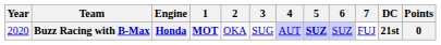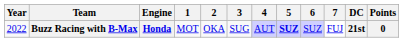 <table class="wikitable" style="text-align:center; font-size:85%">
 <tr>
 <th>Year</th>
 <th>Team</th>
 <th>Engine</th>
 <th>1</th>
 <th>2</th>
 <th>3</th>
 <th>4</th>
 <th>5</th>
 <th>6</th>
 <th>7</th>
 <th>DC</th>
 <th>Points</th>
 </tr>
 <tr>
-<td><a href='#'>2020</a></td>
+<td><a href='#'>2022</a></td>
 <th nowrap>Buzz Racing with <a href='#'>B-Max</a></th>
 <th><a href='#'>Honda</a></th>
-<td><strong><a href='#'>MOT</a></strong></td>
+<td><a href='#'>MOT</a></td>
 <td><a href='#'>OKA</a></td>
 <td><a href='#'>SUG</a></td>
 <td style="background:#CFCFFF;"><a href='#'>AUT</a><br></td>
 <td style="background:#CFCFFF;"><strong><a href='#'>SUZ</a><br></strong></td>
 <td style="background:#CFCFFF;"><a href='#'>SUZ</a><br></td>
 <td style="background:#FFFFFF;"><a href='#'>FUJ</a><br></td>
 <th>21st</th>
 <th>0</th>
 </tr>
 </table>
